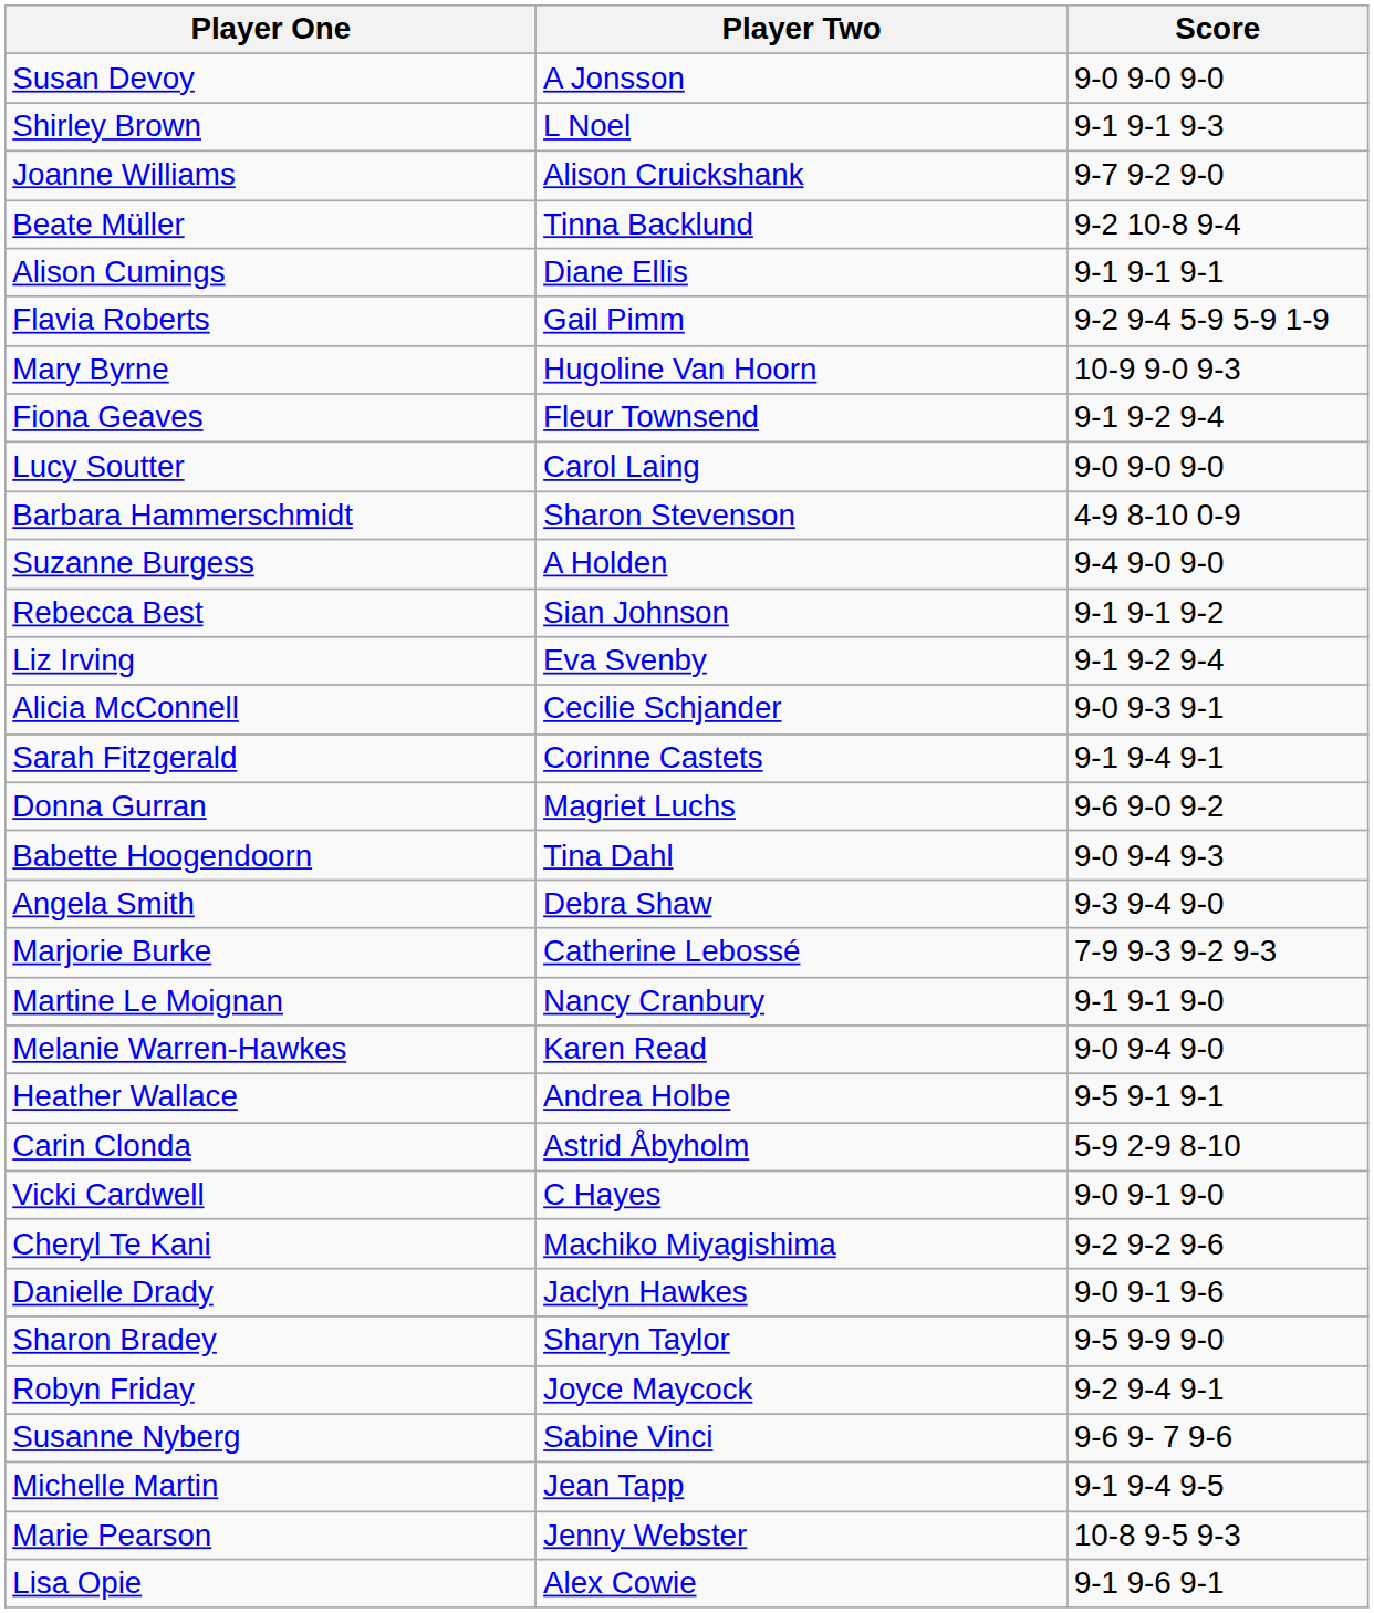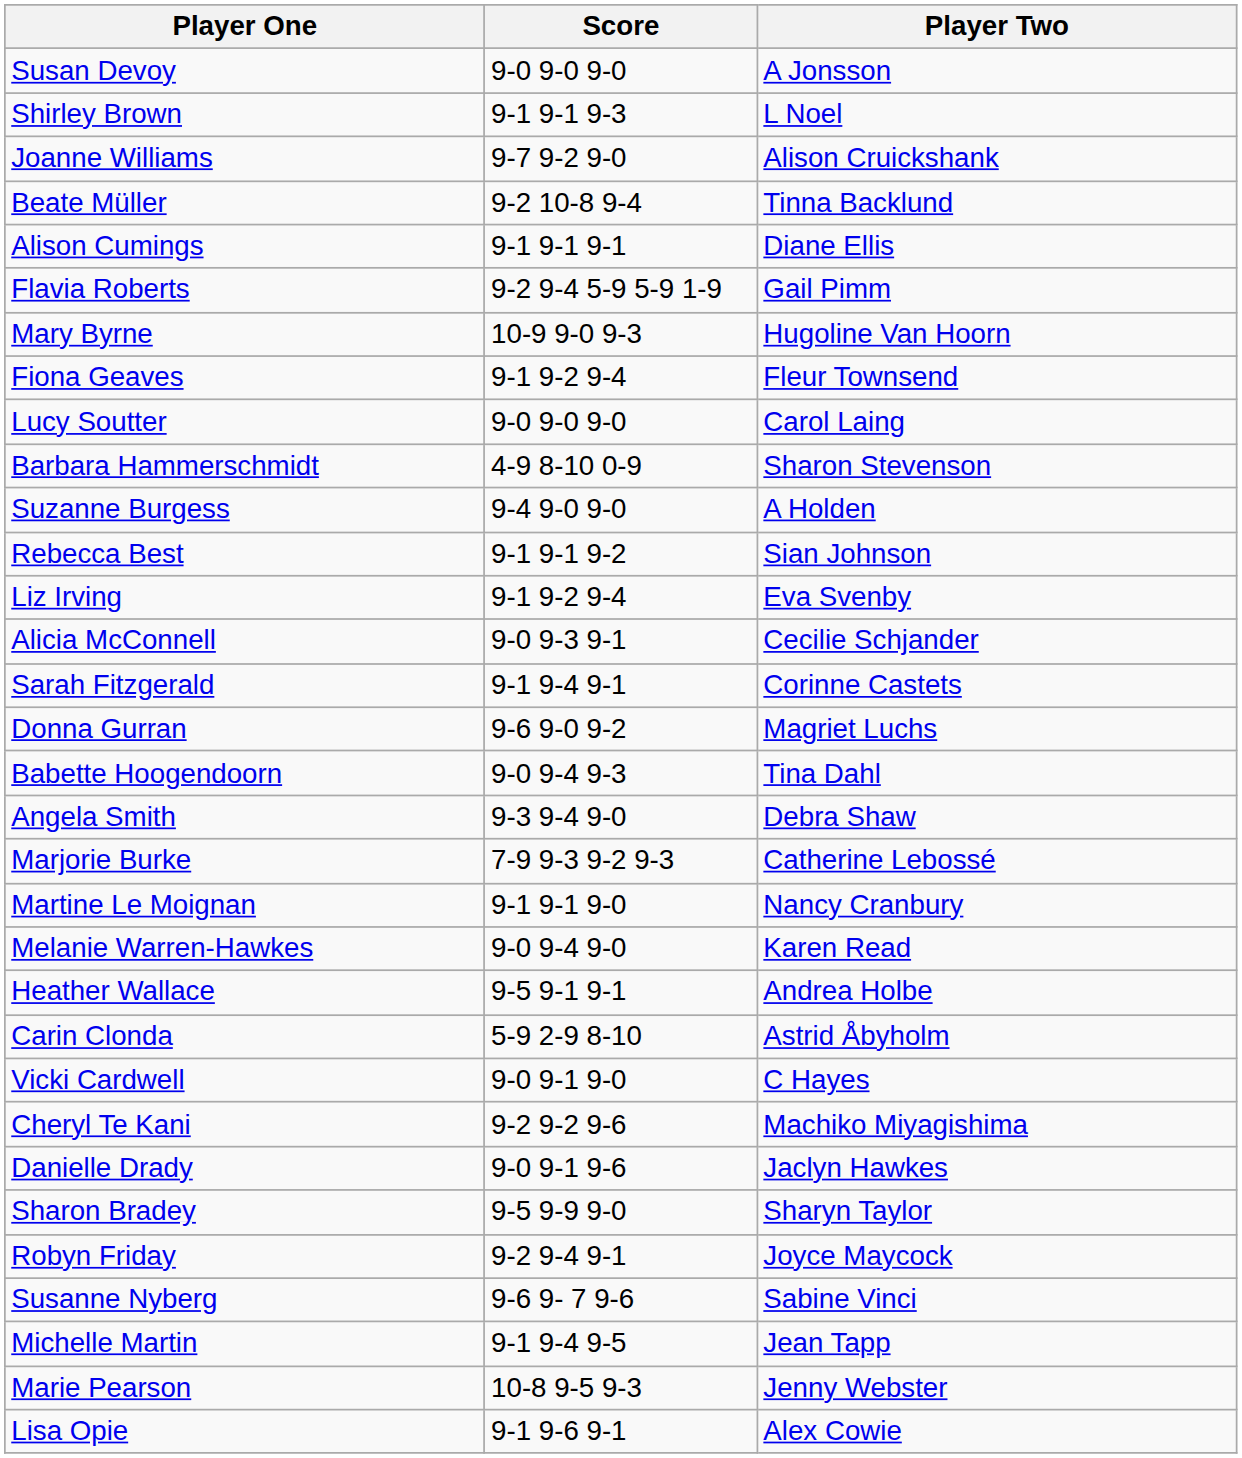 <table class="wikitable">
 <tr>
 <th width=270>Player One</th>
+<th width=150>Score</th>
 <th width=270>Player Two</th>
-<th width=150>Score</th>
 </tr>
 <tr>
 <td> <a href='#'>Susan Devoy</a></td>
+<td>9-0 9-0 9-0</td>
 <td> <a href='#'>A Jonsson</a></td>
-<td>9-0 9-0 9-0</td>
 </tr>
 <tr>
 <td> <a href='#'>Shirley Brown</a></td>
+<td>9-1 9-1 9-3</td>
 <td> <a href='#'>L Noel</a></td>
-<td>9-1 9-1 9-3</td>
 </tr>
 <tr>
 <td> <a href='#'>Joanne Williams</a></td>
+<td>9-7 9-2 9-0</td>
 <td> <a href='#'>Alison Cruickshank</a></td>
-<td>9-7 9-2 9-0</td>
 </tr>
 <tr>
 <td> <a href='#'>Beate Müller</a></td>
+<td>9-2 10-8 9-4</td>
 <td> <a href='#'>Tinna Backlund</a></td>
-<td>9-2 10-8 9-4</td>
 </tr>
 <tr>
 <td> <a href='#'>Alison Cumings</a></td>
+<td>9-1 9-1 9-1</td>
 <td> <a href='#'>Diane Ellis</a></td>
-<td>9-1 9-1 9-1</td>
 </tr>
 <tr>
 <td> <a href='#'>Flavia Roberts</a></td>
+<td>9-2 9-4 5-9 5-9 1-9</td>
 <td> <a href='#'>Gail Pimm</a></td>
-<td>9-2 9-4 5-9 5-9 1-9</td>
 </tr>
 <tr>
 <td> <a href='#'>Mary Byrne</a></td>
+<td>10-9 9-0 9-3</td>
 <td> <a href='#'>Hugoline Van Hoorn</a></td>
-<td>10-9 9-0 9-3</td>
 </tr>
 <tr>
 <td> <a href='#'>Fiona Geaves</a></td>
+<td>9-1 9-2 9-4</td>
 <td> <a href='#'>Fleur Townsend</a></td>
-<td>9-1 9-2 9-4</td>
 </tr>
 <tr>
 <td> <a href='#'>Lucy Soutter</a></td>
+<td>9-0 9-0 9-0</td>
 <td> <a href='#'>Carol Laing</a></td>
-<td>9-0 9-0 9-0</td>
 </tr>
 <tr>
 <td> <a href='#'>Barbara Hammerschmidt</a></td>
+<td>4-9 8-10 0-9</td>
 <td> <a href='#'>Sharon Stevenson</a></td>
-<td>4-9 8-10 0-9</td>
 </tr>
 <tr>
 <td> <a href='#'>Suzanne Burgess</a></td>
+<td>9-4 9-0 9-0</td>
 <td> <a href='#'>A Holden</a></td>
-<td>9-4 9-0 9-0</td>
 </tr>
 <tr>
 <td> <a href='#'>Rebecca Best</a></td>
+<td>9-1 9-1 9-2</td>
 <td> <a href='#'>Sian Johnson</a></td>
-<td>9-1 9-1 9-2</td>
 </tr>
 <tr>
 <td> <a href='#'>Liz Irving</a></td>
+<td>9-1 9-2 9-4</td>
 <td> <a href='#'>Eva Svenby</a></td>
-<td>9-1 9-2 9-4</td>
 </tr>
 <tr>
 <td> <a href='#'>Alicia McConnell</a></td>
+<td>9-0 9-3 9-1</td>
 <td> <a href='#'>Cecilie Schjander</a></td>
-<td>9-0 9-3 9-1</td>
 </tr>
 <tr>
 <td> <a href='#'>Sarah Fitzgerald</a></td>
+<td>9-1 9-4 9-1</td>
 <td> <a href='#'>Corinne Castets</a></td>
-<td>9-1 9-4 9-1</td>
 </tr>
 <tr>
 <td> <a href='#'>Donna Gurran</a></td>
+<td>9-6 9-0 9-2</td>
 <td> <a href='#'>Magriet Luchs</a></td>
-<td>9-6 9-0 9-2</td>
 </tr>
 <tr>
 <td> <a href='#'>Babette Hoogendoorn</a></td>
+<td>9-0 9-4 9-3</td>
 <td> <a href='#'>Tina Dahl</a></td>
-<td>9-0 9-4 9-3</td>
 </tr>
 <tr>
 <td> <a href='#'>Angela Smith</a></td>
+<td>9-3 9-4 9-0</td>
 <td> <a href='#'>Debra Shaw</a></td>
-<td>9-3 9-4 9-0</td>
 </tr>
 <tr>
 <td> <a href='#'>Marjorie Burke</a></td>
+<td>7-9 9-3 9-2 9-3</td>
 <td> <a href='#'>Catherine Lebossé</a></td>
-<td>7-9 9-3 9-2 9-3</td>
 </tr>
 <tr>
 <td> <a href='#'>Martine Le Moignan</a></td>
+<td>9-1 9-1 9-0</td>
 <td> <a href='#'>Nancy Cranbury</a></td>
-<td>9-1 9-1 9-0</td>
 </tr>
 <tr>
 <td> <a href='#'>Melanie Warren-Hawkes</a></td>
+<td>9-0 9-4 9-0</td>
 <td> <a href='#'>Karen Read</a></td>
-<td>9-0 9-4 9-0</td>
 </tr>
 <tr>
 <td> <a href='#'>Heather Wallace</a></td>
+<td>9-5 9-1 9-1</td>
 <td> <a href='#'>Andrea Holbe</a></td>
-<td>9-5 9-1 9-1</td>
 </tr>
 <tr>
 <td> <a href='#'>Carin Clonda</a></td>
+<td>5-9 2-9 8-10</td>
 <td> <a href='#'>Astrid Åbyholm</a></td>
-<td>5-9 2-9 8-10</td>
 </tr>
 <tr>
 <td> <a href='#'>Vicki Cardwell</a></td>
+<td>9-0 9-1 9-0</td>
 <td> <a href='#'>C Hayes</a></td>
-<td>9-0 9-1 9-0</td>
 </tr>
 <tr>
 <td> <a href='#'>Cheryl Te Kani</a></td>
+<td>9-2 9-2 9-6</td>
 <td> <a href='#'>Machiko Miyagishima</a></td>
-<td>9-2 9-2 9-6</td>
 </tr>
 <tr>
 <td> <a href='#'>Danielle Drady</a></td>
+<td>9-0 9-1 9-6</td>
 <td> <a href='#'>Jaclyn Hawkes</a></td>
-<td>9-0 9-1 9-6</td>
 </tr>
 <tr>
 <td> <a href='#'>Sharon Bradey</a></td>
+<td>9-5 9-9 9-0</td>
 <td> <a href='#'>Sharyn Taylor</a></td>
-<td>9-5 9-9 9-0</td>
 </tr>
 <tr>
 <td> <a href='#'>Robyn Friday</a></td>
+<td>9-2 9-4 9-1</td>
 <td> <a href='#'>Joyce Maycock</a></td>
-<td>9-2 9-4 9-1</td>
 </tr>
 <tr>
 <td> <a href='#'>Susanne Nyberg</a></td>
+<td>9-6 9- 7 9-6</td>
 <td> <a href='#'>Sabine Vinci </a></td>
-<td>9-6 9- 7 9-6</td>
 </tr>
 <tr>
 <td> <a href='#'>Michelle Martin</a></td>
+<td>9-1 9-4 9-5</td>
 <td> <a href='#'>Jean Tapp</a></td>
-<td>9-1 9-4 9-5</td>
 </tr>
 <tr>
 <td> <a href='#'>Marie Pearson</a></td>
+<td>10-8 9-5 9-3</td>
 <td> <a href='#'>Jenny Webster</a></td>
-<td>10-8 9-5 9-3</td>
 </tr>
 <tr>
 <td> <a href='#'>Lisa Opie</a></td>
+<td>9-1 9-6 9-1</td>
 <td> <a href='#'>Alex Cowie</a></td>
-<td>9-1 9-6 9-1</td>
 </tr>
 </table>
